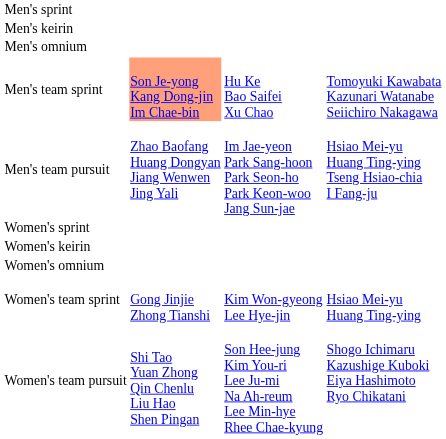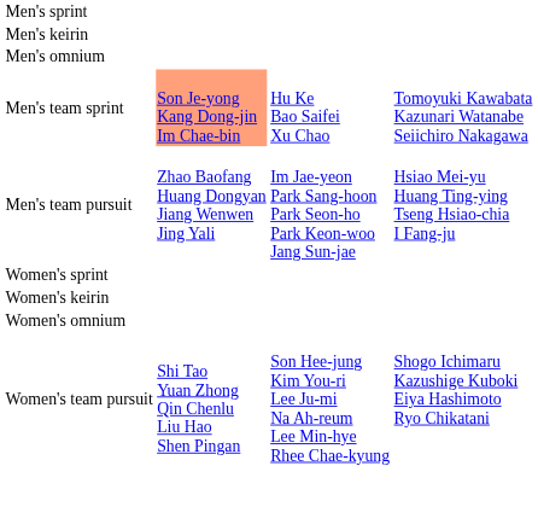 <table>
 <tr>
 <td>Men's sprint<br></td>
 <td></td>
 <td></td>
 <td></td>
 </tr>
 <tr>
 <td>Men's keirin<br></td>
 <td></td>
 <td></td>
 <td></td>
 </tr>
 <tr>
 <td>Men's omnium<br></td>
 <td></td>
 <td></td>
 <td></td>
 </tr>
 <tr>
 <td>Men's team sprint<br></td>
 <td style="background: lightsalmon;"><br><a href='#'>Son Je-yong</a><br><a href='#'>Kang Dong-jin</a><br><a href='#'>Im Chae-bin</a></td>
 <td><br><a href='#'>Hu Ke</a><br><a href='#'>Bao Saifei</a><br><a href='#'>Xu Chao</a></td>
 <td><br><a href='#'>Tomoyuki Kawabata</a><br><a href='#'>Kazunari Watanabe</a><br><a href='#'>Seiichiro Nakagawa</a></td>
 </tr>
 <tr>
 <td>Men's team pursuit<br></td>
 <td valign=top><br><a href='#'>Zhao Baofang</a><br><a href='#'>Huang Dongyan</a><br><a href='#'>Jiang Wenwen</a><br><a href='#'>Jing Yali</a></td>
 <td><br><a href='#'>Im Jae-yeon</a><br><a href='#'>Park Sang-hoon</a><br><a href='#'>Park Seon-ho</a><br><a href='#'>Park Keon-woo</a><br><a href='#'>Jang Sun-jae</a></td>
 <td valign=top><br><a href='#'>Hsiao Mei-yu</a><br><a href='#'>Huang Ting-ying</a><br><a href='#'>Tseng Hsiao-chia</a><br><a href='#'>I Fang-ju</a></td>
 </tr>
 <tr>
 <td>Women's sprint<br></td>
 <td></td>
 <td></td>
 <td></td>
 </tr>
 <tr>
 <td>Women's keirin<br></td>
 <td></td>
 <td></td>
 <td></td>
 </tr>
 <tr>
 <td>Women's omnium<br></td>
 <td></td>
 <td></td>
 <td></td>
 </tr>
 <tr>
-<td>Women's team sprint<br></td>
-<td><br><a href='#'>Gong Jinjie</a><br><a href='#'>Zhong Tianshi</a></td>
-<td><br><a href='#'>Kim Won-gyeong</a><br><a href='#'>Lee Hye-jin</a></td>
-<td><br><a href='#'>Hsiao Mei-yu</a><br><a href='#'>Huang Ting-ying</a></td>
-</tr>
-<tr>
 <td>Women's team pursuit<br></td>
 <td><br><a href='#'>Shi Tao</a><br><a href='#'>Yuan Zhong</a><br><a href='#'>Qin Chenlu</a><br><a href='#'>Liu Hao</a><br><a href='#'>Shen Pingan</a></td>
 <td><br><a href='#'>Son Hee-jung</a><br><a href='#'>Kim You-ri</a><br><a href='#'>Lee Ju-mi</a><br><a href='#'>Na Ah-reum</a><br><a href='#'>Lee Min-hye</a><br><a href='#'>Rhee Chae-kyung</a></td>
 <td valign=top><br><a href='#'>Shogo Ichimaru</a><br><a href='#'>Kazushige Kuboki</a><br><a href='#'>Eiya Hashimoto</a><br><a href='#'>Ryo Chikatani</a></td>
 </tr>
 </table>
